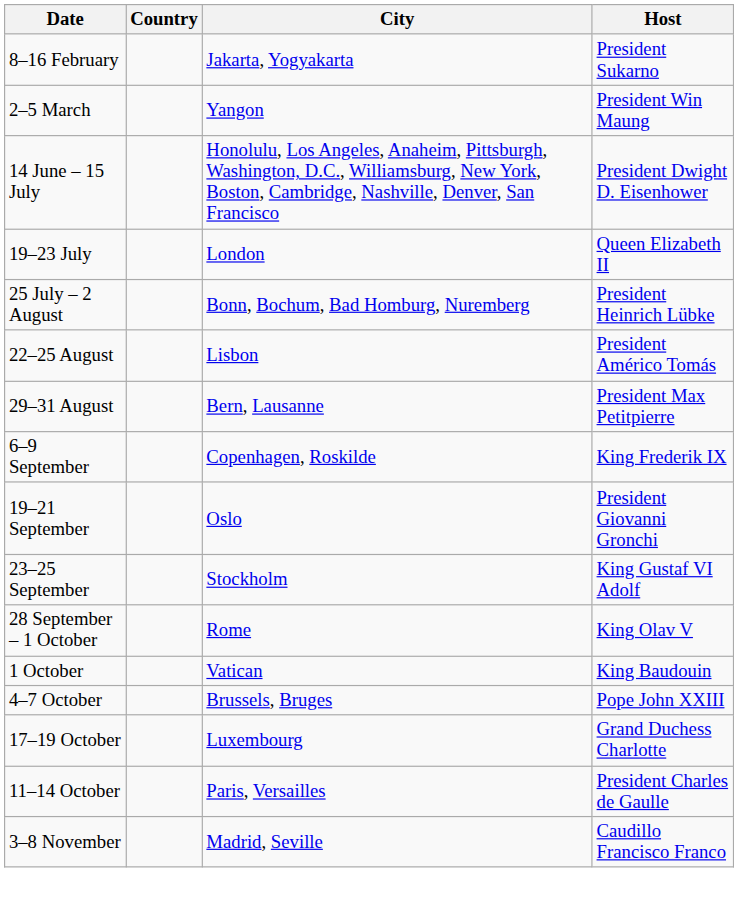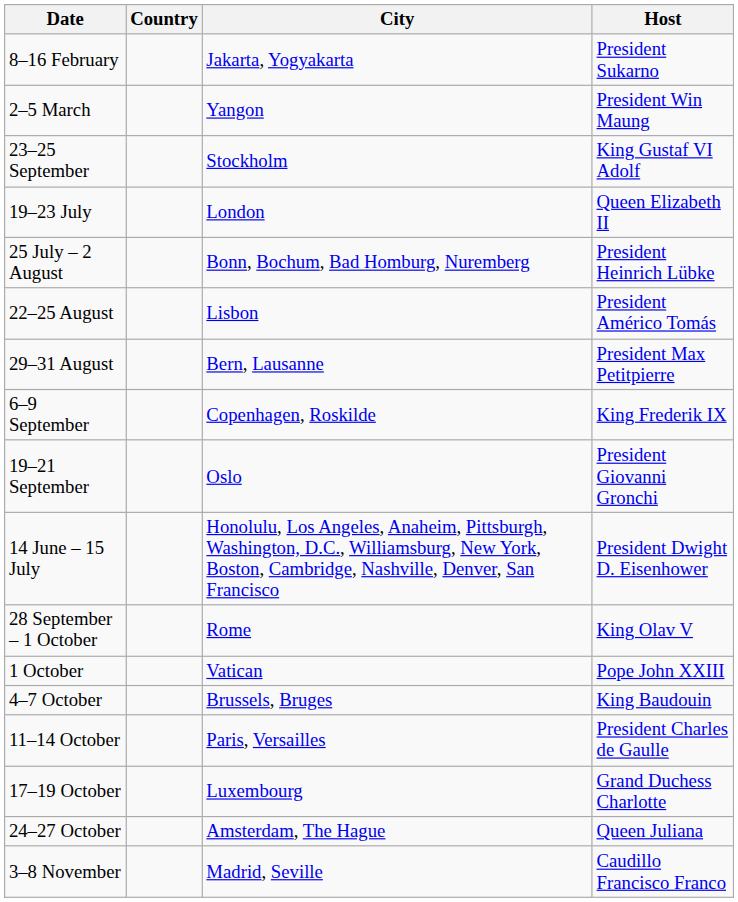 <table class="wikitable sortable" border="1" style="margin: 1em auto 1em auto">
 <tr>
 <th>Date</th>
 <th>Country</th>
 <th>City</th>
 <th>Host</th>
 </tr>
 <tr>
 <td>8–16 February</td>
 <td></td>
 <td><a href='#'>Jakarta</a>, <a href='#'>Yogyakarta</a></td>
 <td><a href='#'>President Sukarno</a></td>
 </tr>
 <tr>
 <td>2–5 March</td>
 <td></td>
 <td><a href='#'>Yangon</a></td>
 <td><a href='#'>President Win Maung</a></td>
 </tr>
 <tr>
-<td>14 June – 15 July</td>
+<td>23–25 September</td>
 <td></td>
-<td><a href='#'>Honolulu</a>, <a href='#'>Los Angeles</a>, <a href='#'>Anaheim</a>, <a href='#'>Pittsburgh</a>, <a href='#'>Washington, D.C.</a>, <a href='#'>Williamsburg</a>, <a href='#'>New York</a>, <a href='#'>Boston</a>, <a href='#'>Cambridge</a>, <a href='#'>Nashville</a>, <a href='#'>Denver</a>, <a href='#'>San Francisco</a></td>
-<td><a href='#'>President Dwight D. Eisenhower</a></td>
+<td><a href='#'>Stockholm</a></td>
+<td><a href='#'>King Gustaf VI Adolf</a></td>
 </tr>
 <tr>
 <td>19–23 July</td>
 <td></td>
 <td><a href='#'>London</a></td>
 <td><a href='#'>Queen Elizabeth II</a></td>
 </tr>
 <tr>
 <td>25 July – 2 August</td>
 <td></td>
 <td><a href='#'>Bonn</a>, <a href='#'>Bochum</a>, <a href='#'>Bad Homburg</a>, <a href='#'>Nuremberg</a></td>
 <td><a href='#'>President Heinrich Lübke</a></td>
 </tr>
 <tr>
 <td>22–25 August</td>
 <td></td>
 <td><a href='#'>Lisbon</a></td>
 <td><a href='#'>President Américo Tomás</a></td>
 </tr>
 <tr>
 <td>29–31 August</td>
 <td></td>
 <td><a href='#'>Bern</a>, <a href='#'>Lausanne</a></td>
 <td><a href='#'>President Max Petitpierre</a></td>
 </tr>
 <tr>
 <td>6–9 September</td>
 <td></td>
 <td><a href='#'>Copenhagen</a>, <a href='#'>Roskilde</a></td>
 <td><a href='#'>King Frederik IX</a></td>
 </tr>
 <tr>
 <td>19–21 September</td>
 <td></td>
 <td><a href='#'>Oslo</a></td>
 <td><a href='#'>President Giovanni Gronchi</a></td>
 </tr>
 <tr>
-<td>23–25 September</td>
+<td>14 June – 15 July</td>
 <td></td>
-<td><a href='#'>Stockholm</a></td>
-<td><a href='#'>King Gustaf VI Adolf</a></td>
+<td><a href='#'>Honolulu</a>, <a href='#'>Los Angeles</a>, <a href='#'>Anaheim</a>, <a href='#'>Pittsburgh</a>, <a href='#'>Washington, D.C.</a>, <a href='#'>Williamsburg</a>, <a href='#'>New York</a>, <a href='#'>Boston</a>, <a href='#'>Cambridge</a>, <a href='#'>Nashville</a>, <a href='#'>Denver</a>, <a href='#'>San Francisco</a></td>
+<td><a href='#'>President Dwight D. Eisenhower</a></td>
 </tr>
 <tr>
 <td>28 September – 1 October</td>
 <td></td>
 <td><a href='#'>Rome</a></td>
 <td><a href='#'>King Olav V</a></td>
 </tr>
 <tr>
 <td>1 October</td>
 <td></td>
 <td><a href='#'>Vatican</a></td>
-<td><a href='#'>King Baudouin</a></td>
+<td><a href='#'>Pope John XXIII</a></td>
 </tr>
 <tr>
 <td>4–7 October</td>
 <td></td>
 <td><a href='#'>Brussels</a>, <a href='#'>Bruges</a></td>
-<td><a href='#'>Pope John XXIII</a></td>
+<td><a href='#'>King Baudouin</a></td>
+</tr>
+<tr>
+<td>11–14 October</td>
+<td></td>
+<td><a href='#'>Paris</a>, <a href='#'>Versailles</a></td>
+<td><a href='#'>President Charles de Gaulle</a></td>
 </tr>
 <tr>
 <td>17–19 October</td>
 <td></td>
 <td><a href='#'>Luxembourg</a></td>
 <td><a href='#'>Grand Duchess Charlotte</a></td>
 </tr>
 <tr>
-<td>11–14 October</td>
+<td>24–27 October</td>
 <td></td>
-<td><a href='#'>Paris</a>, <a href='#'>Versailles</a></td>
-<td><a href='#'>President Charles de Gaulle</a></td>
+<td><a href='#'>Amsterdam</a>, <a href='#'>The Hague</a></td>
+<td><a href='#'>Queen Juliana</a></td>
 </tr>
 <tr>
 <td>3–8 November</td>
 <td></td>
 <td><a href='#'>Madrid</a>, <a href='#'>Seville</a></td>
 <td><a href='#'>Caudillo Francisco Franco</a></td>
 </tr>
 </table>
